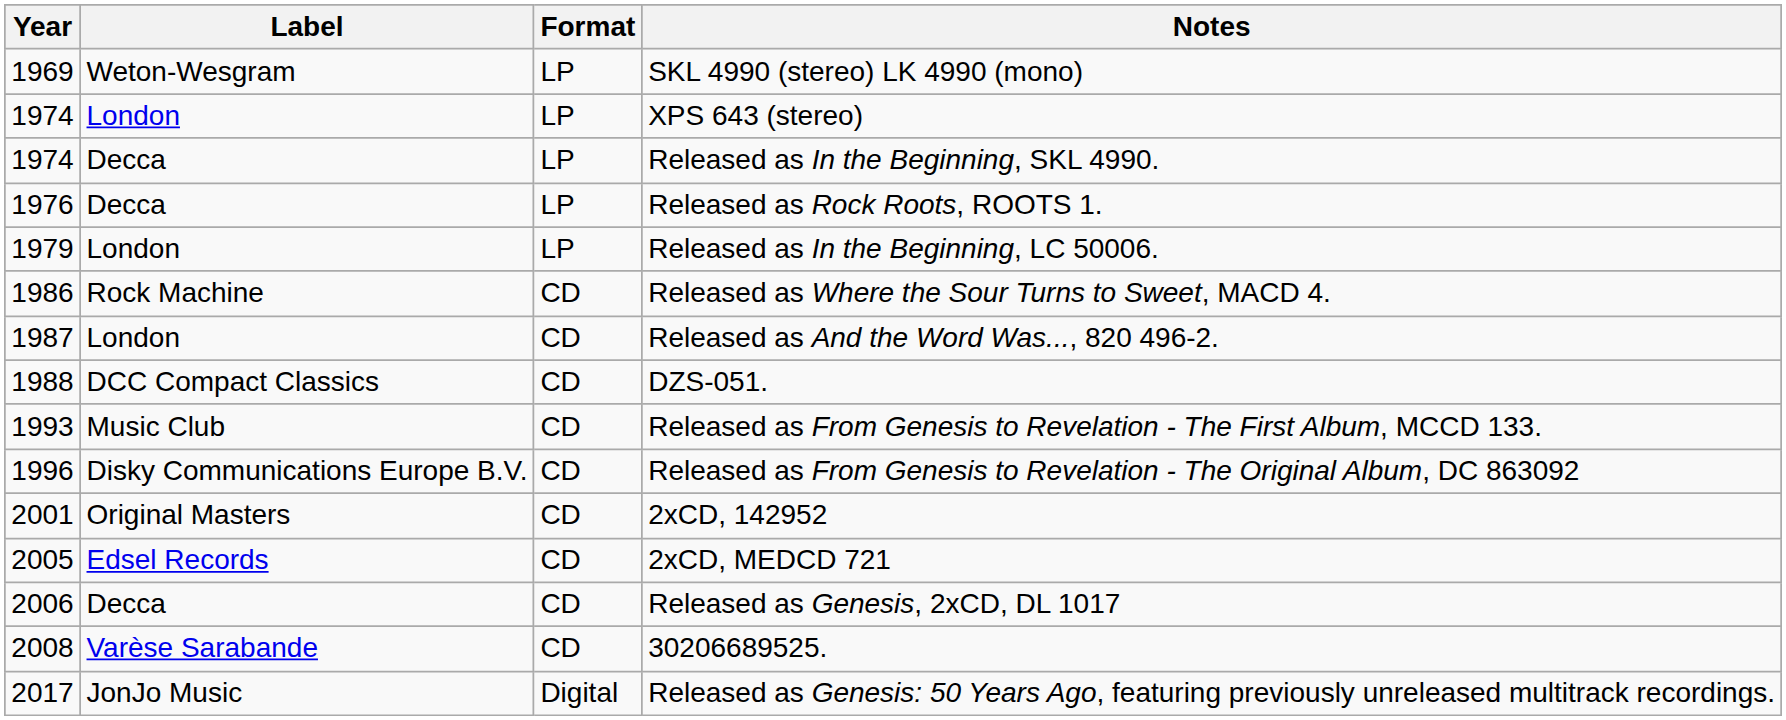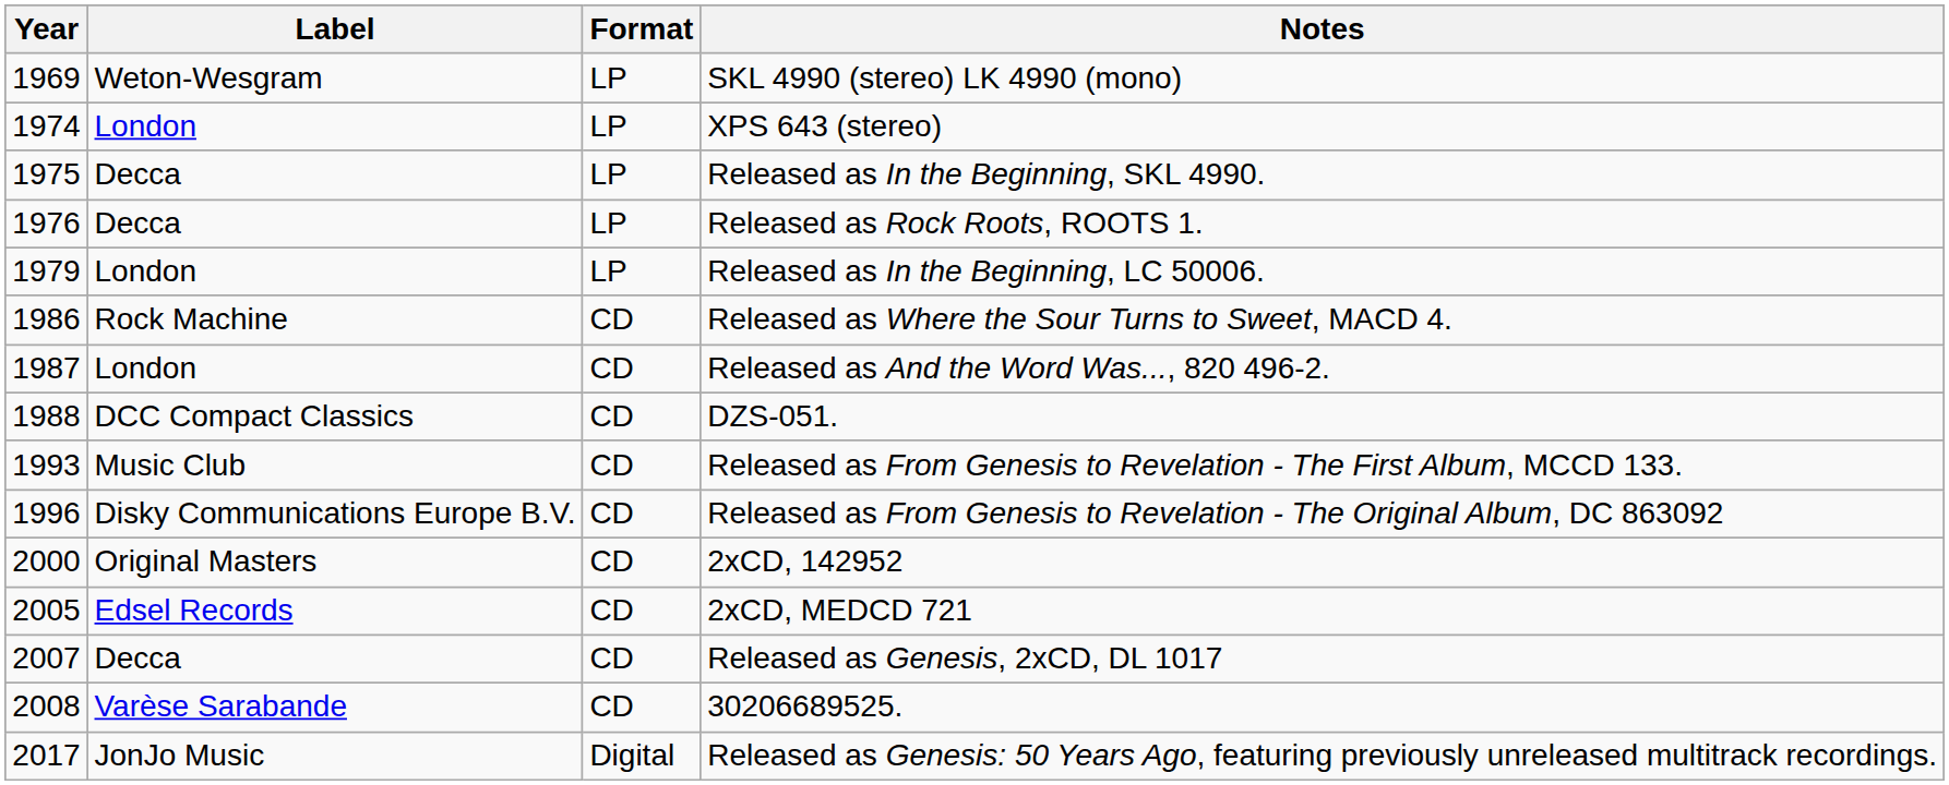 <table class="wikitable">
 <tr>
 <th>Year</th>
 <th>Label</th>
 <th>Format</th>
 <th>Notes</th>
 </tr>
 <tr>
 <td>1969</td>
 <td>Weton-Wesgram</td>
 <td>LP</td>
 <td>SKL 4990 (stereo) LK 4990 (mono)</td>
 </tr>
 <tr>
 <td>1974</td>
 <td><a href='#'>London</a></td>
 <td>LP</td>
 <td>XPS 643 (stereo)</td>
 </tr>
 <tr>
-<td>1974</td>
+<td>1975</td>
 <td>Decca</td>
 <td>LP</td>
 <td>Released as <em>In the Beginning</em>, SKL 4990.</td>
 </tr>
 <tr>
 <td>1976</td>
 <td>Decca</td>
 <td>LP</td>
 <td>Released as <em>Rock Roots</em>, ROOTS 1.</td>
 </tr>
 <tr>
 <td>1979</td>
 <td>London</td>
 <td>LP</td>
 <td>Released as <em>In the Beginning</em>, LC 50006.</td>
 </tr>
 <tr>
 <td>1986</td>
 <td>Rock Machine</td>
 <td>CD</td>
 <td>Released as <em>Where the Sour Turns to Sweet</em>, MACD 4.</td>
 </tr>
 <tr>
 <td>1987</td>
 <td>London</td>
 <td>CD</td>
 <td>Released as <em>And the Word Was...</em>, 820 496-2.</td>
 </tr>
 <tr>
 <td>1988</td>
 <td>DCC Compact Classics</td>
 <td>CD</td>
 <td>DZS-051.</td>
 </tr>
 <tr>
 <td>1993</td>
 <td>Music Club</td>
 <td>CD</td>
 <td>Released as <em>From Genesis to Revelation - The First Album</em>, MCCD 133.</td>
 </tr>
 <tr>
 <td>1996</td>
 <td>Disky Communications Europe B.V.</td>
 <td>CD</td>
 <td>Released as <em>From Genesis to Revelation - The Original Album</em>, DC 863092</td>
 </tr>
 <tr>
-<td>2001</td>
+<td>2000</td>
 <td>Original Masters</td>
 <td>CD</td>
 <td>2xCD, 142952</td>
 </tr>
 <tr>
 <td>2005</td>
 <td><a href='#'>Edsel Records</a></td>
 <td>CD</td>
 <td>2xCD, MEDCD 721</td>
 </tr>
 <tr>
-<td>2006</td>
+<td>2007</td>
 <td>Decca</td>
 <td>CD</td>
 <td>Released as <em>Genesis</em>, 2xCD, DL 1017</td>
 </tr>
 <tr>
 <td>2008</td>
 <td><a href='#'>Varèse Sarabande</a></td>
 <td>CD</td>
 <td>30206689525.</td>
 </tr>
 <tr>
 <td>2017</td>
 <td>JonJo Music</td>
 <td>Digital</td>
 <td>Released as <em>Genesis: 50 Years Ago</em>, featuring previously unreleased multitrack recordings.</td>
 </tr>
 </table>
